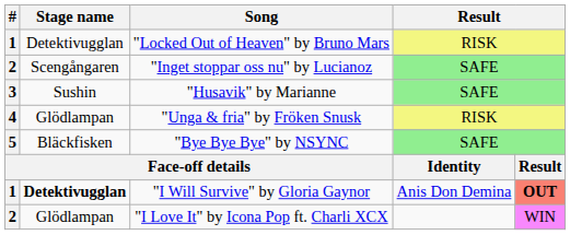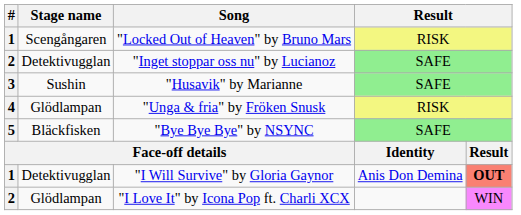 <table class="wikitable plainrowheaders" style="text-align: center;">
 <tr>
 <th>#</th>
 <th>Stage name</th>
 <th>Song</th>
 <th colspan=2>Result</th>
 </tr>
 <tr>
 <th>1</th>
-<td>Detektivugglan</td>
+<td>Scengångaren</td>
 <td>"<a href='#'>Locked Out of Heaven</a>" by <a href='#'>Bruno Mars</a></td>
 <td colspan=2 bgcolor="#F3F781">RISK</td>
 </tr>
 <tr>
 <th>2</th>
-<td>Scengångaren</td>
+<td>Detektivugglan</td>
 <td>"<a href='#'>Inget stoppar oss nu</a>" by <a href='#'>Lucianoz</a></td>
 <td colspan=2 bgcolor=lightgreen>SAFE</td>
 </tr>
 <tr>
 <th>3</th>
 <td>Sushin</td>
 <td>"<a href='#'>Husavik</a>" by Marianne</td>
 <td colspan=2 bgcolor=lightgreen>SAFE</td>
 </tr>
 <tr>
 <th>4</th>
 <td>Glödlampan</td>
 <td>"<a href='#'>Unga & fria</a>" by <a href='#'>Fröken Snusk</a></td>
 <td colspan=2 bgcolor="#F3F781">RISK</td>
 </tr>
 <tr>
 <th>5</th>
 <td>Bläckfisken</td>
 <td>"<a href='#'>Bye Bye Bye</a>" by <a href='#'>NSYNC</a></td>
 <td colspan=2 bgcolor=lightgreen>SAFE</td>
 </tr>
 <tr>
 <th colspan="3">Face-off details</th>
 <th>Identity</th>
 <th>Result</th>
 </tr>
 <tr>
 <th>1</th>
-<td><strong>Detektivugglan</strong></td>
+<td>Detektivugglan</td>
 <td>"<a href='#'>I Will Survive</a>" by <a href='#'>Gloria Gaynor</a></td>
 <td><a href='#'>Anis Don Demina</a></td>
 <td bgcolor=salmon><strong>OUT</strong></td>
 </tr>
 <tr>
 <th>2</th>
 <td>Glödlampan</td>
 <td>"<a href='#'>I Love It</a>" by <a href='#'>Icona Pop</a> ft. <a href='#'>Charli XCX</a></td>
 <td></td>
 <td bgcolor="#F888FD">WIN</td>
 </tr>
 </table>
